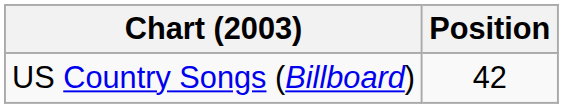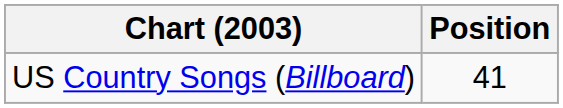 <table class="wikitable sortable">
 <tr>
 <th scope="col">Chart (2003)</th>
 <th scope="col">Position</th>
 </tr>
 <tr>
 <td>US <a href='#'>Country Songs</a> (<em><a href='#'>Billboard</a></em>)</td>
-<td align="center">42</td>
+<td align="center">41</td>
 </tr>
 </table>
